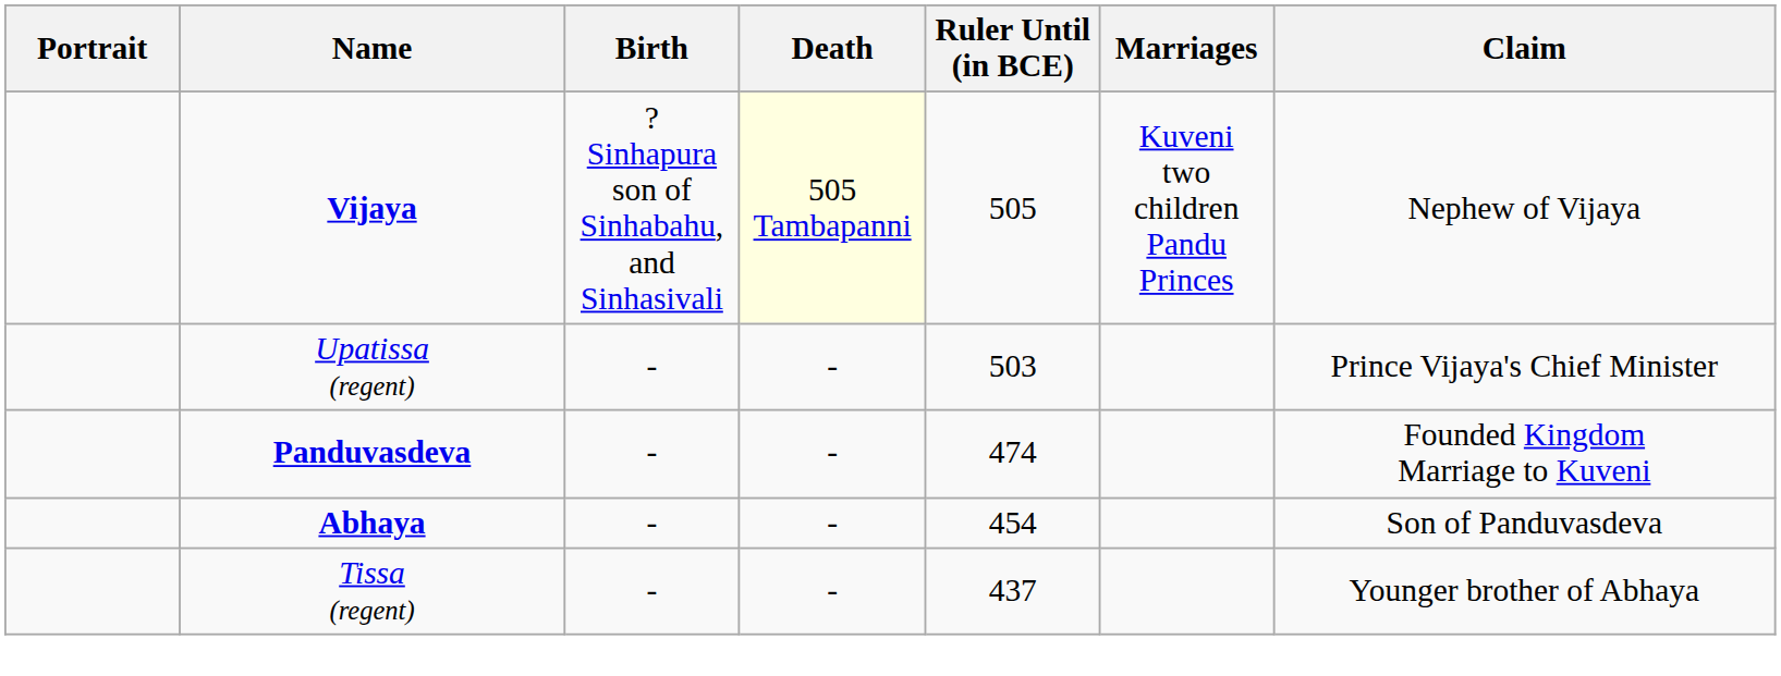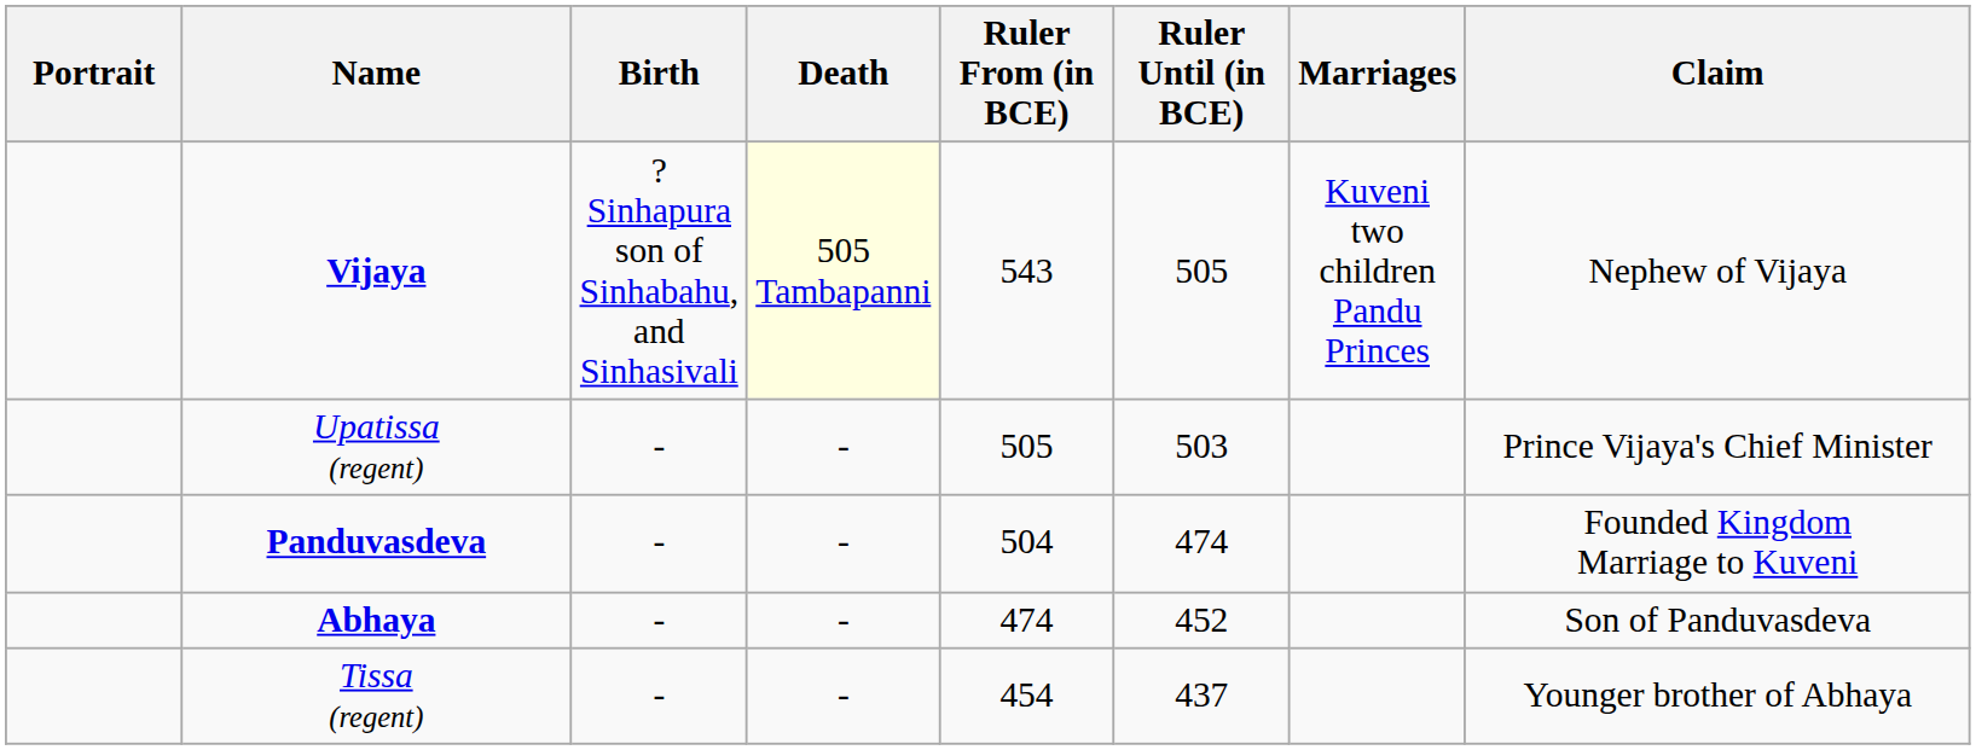 <table style="text-align:center; width:100%" class="wikitable">
 <tr>
 <th width=9%>Portrait</th>
 <th width=20%>Name</th>
 <th width=9%>Birth</th>
 <th width=9%>Death</th>
+<th width=9%>Ruler From (in BCE)</th>
 <th width=9%>Ruler Until (in BCE)</th>
 <th width=9%>Marriages</th>
 <th width=26%>Claim</th>
 </tr>
 <tr>
 <td></td>
 <td><strong><a href='#'>Vijaya</a></strong></td>
 <td>?<br><a href='#'>Sinhapura</a><br>son of <a href='#'>Sinhabahu</a>, and <a href='#'>Sinhasivali</a></td>
 <td style="background: lightyellow;">505<br><a href='#'>Tambapanni</a></td>
+<td>543</td>
 <td>505</td>
 <td><a href='#'>Kuveni</a><br>two children <a href='#'>Pandu Princes</a></td>
 <td>Nephew of Vijaya</td>
 </tr>
 <tr>
 <td></td>
 <td><em><a href='#'>Upatissa</a></em><br><small><em>(regent)</em></small></td>
 <td>-</td>
 <td>-</td>
+<td>505</td>
 <td>503</td>
 <td></td>
 <td>Prince Vijaya's Chief Minister</td>
 </tr>
 <tr>
 <td></td>
 <td><strong><a href='#'>Panduvasdeva</a></strong></td>
 <td>-</td>
 <td>-</td>
+<td>504</td>
 <td>474</td>
 <td></td>
 <td>Founded <a href='#'>Kingdom</a><br>Marriage to <a href='#'>Kuveni</a></td>
 </tr>
 <tr>
 <td></td>
 <td><strong><a href='#'>Abhaya</a></strong></td>
 <td>-</td>
 <td>-</td>
-<td>454</td>
+<td>474</td>
+<td>452</td>
 <td></td>
 <td>Son of Panduvasdeva</td>
 </tr>
 <tr>
 <td></td>
 <td><em><a href='#'>Tissa</a></em><br><small><em>(regent)</em></small></td>
 <td>-</td>
 <td>-</td>
+<td>454</td>
 <td>437</td>
 <td></td>
 <td>Younger brother of Abhaya</td>
 </tr>
 </table>
